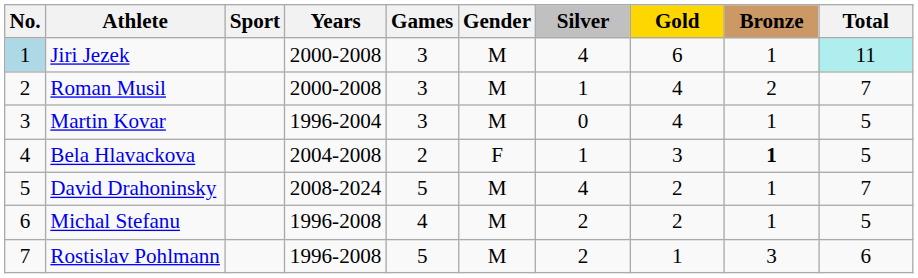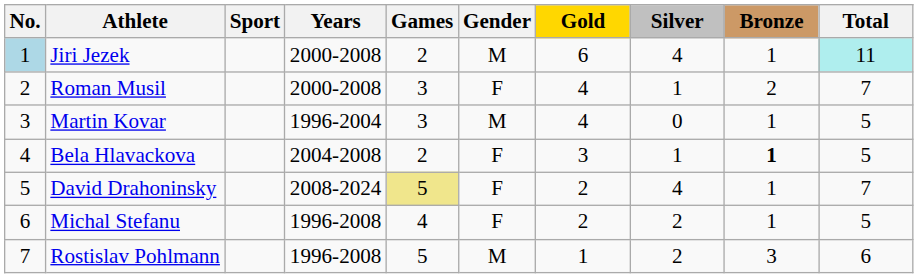 <table class="wikitable sortable">
 <tr>
 <th>No.</th>
 <th>Athlete</th>
 <th>Sport</th>
 <th>Years</th>
 <th>Games</th>
 <th>Gender</th>
+<th style="background:gold; width:4.0em; font-weight:bold;">Gold</th>
 <th style="background:silver; width:4.0em; font-weight:bold;">Silver</th>
-<th style="background:gold; width:4.0em; font-weight:bold;">Gold</th>
 <th style="background:#c96; width:4.0em; font-weight:bold;">Bronze</th>
 <th style="width:4.0em;">Total</th>
 </tr>
 <tr align=center>
 <td style="background: lightblue;">1</td>
 <td align=left><a href='#'>Jiri Jezek</a></td>
 <td align=left></td>
 <td>2000-2008</td>
-<td>3</td>
+<td>2</td>
 <td>M</td>
+<td>6</td>
 <td>4</td>
-<td>6</td>
 <td>1</td>
 <td style="background: paleturquoise;">11</td>
 </tr>
 <tr align=center>
 <td>2</td>
 <td align=left><a href='#'>Roman Musil</a></td>
 <td align=left><br></td>
 <td>2000-2008</td>
 <td>3</td>
-<td>M</td>
+<td>F</td>
+<td>4</td>
 <td>1</td>
-<td>4</td>
 <td>2</td>
 <td>7</td>
 </tr>
 <tr align=center>
 <td>3</td>
 <td align=left><a href='#'>Martin Kovar</a></td>
 <td align=left></td>
 <td>1996-2004</td>
 <td>3</td>
 <td>M</td>
+<td>4</td>
 <td>0</td>
-<td>4</td>
 <td>1</td>
 <td>5</td>
 </tr>
 <tr align=center>
 <td>4</td>
 <td align=left><a href='#'>Bela Hlavackova</a></td>
 <td align=left></td>
 <td>2004-2008</td>
 <td>2</td>
 <td>F</td>
+<td>3</td>
 <td>1</td>
-<td>3</td>
 <td><strong>1</strong></td>
 <td>5</td>
 </tr>
 <tr align=center>
 <td>5</td>
 <td align=left><a href='#'>David Drahoninsky</a></td>
 <td align=left></td>
 <td>2008-2024</td>
-<td>5</td>
-<td>M</td>
+<td style="background: khaki;">5</td>
+<td>F</td>
+<td>2</td>
 <td>4</td>
-<td>2</td>
 <td>1</td>
 <td>7</td>
 </tr>
 <tr align=center>
 <td>6</td>
 <td align=left><a href='#'>Michal Stefanu</a></td>
 <td align=left></td>
 <td>1996-2008</td>
 <td>4</td>
-<td>M</td>
+<td>F</td>
 <td>2</td>
 <td>2</td>
 <td>1</td>
 <td>5</td>
 </tr>
 <tr align=center>
 <td>7</td>
 <td align=left><a href='#'>Rostislav Pohlmann</a></td>
 <td align=left></td>
 <td>1996-2008</td>
 <td>5</td>
 <td>M</td>
+<td>1</td>
 <td>2</td>
-<td>1</td>
 <td>3</td>
 <td>6</td>
 </tr>
 </table>
